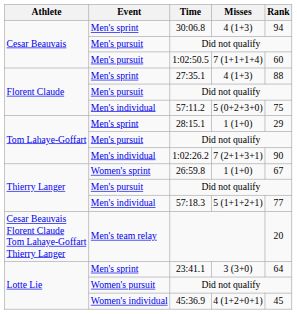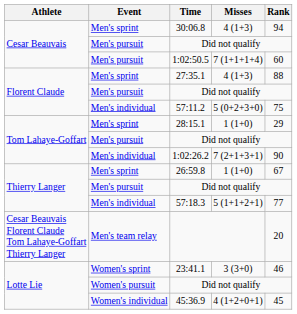 <table class=wikitable style=font-size:90%;text-align:center>
 <tr>
 <th>Athlete</th>
 <th>Event</th>
 <th>Time</th>
 <th>Misses</th>
 <th>Rank</th>
 </tr>
 <tr>
 <td align=left rowspan=3><a href='#'>Cesar Beauvais</a></td>
 <td align=left><a href='#'>Men's sprint</a></td>
 <td>30:06.8</td>
 <td>4 (1+3)</td>
 <td>94</td>
 </tr>
 <tr>
 <td align=left><a href='#'>Men's pursuit</a></td>
 <td colspan=3>Did not qualify</td>
 </tr>
 <tr>
 <td align=left><a href='#'>Men's pursuit</a></td>
 <td>1:02:50.5</td>
 <td>7 (1+1+1+4)</td>
 <td>60</td>
 </tr>
 <tr>
 <td align=left rowspan=3><a href='#'>Florent Claude</a></td>
 <td align=left><a href='#'>Men's sprint</a></td>
 <td>27:35.1</td>
 <td>4 (1+3)</td>
 <td>88</td>
 </tr>
 <tr>
 <td align=left><a href='#'>Men's pursuit</a></td>
 <td colspan=3>Did not qualify</td>
 </tr>
 <tr>
 <td align=left><a href='#'>Men's individual</a></td>
 <td>57:11.2</td>
 <td>5 (0+2+3+0)</td>
 <td>75</td>
 </tr>
 <tr>
 <td align=left rowspan=3><a href='#'>Tom Lahaye-Goffart</a></td>
 <td align=left><a href='#'>Men's sprint</a></td>
 <td>28:15.1</td>
 <td>1 (1+0)</td>
 <td>29</td>
 </tr>
 <tr>
 <td align=left><a href='#'>Men's pursuit</a></td>
 <td colspan=3>Did not qualify</td>
 </tr>
 <tr>
 <td align=left><a href='#'>Men's individual</a></td>
 <td>1:02:26.2</td>
 <td>7 (2+1+3+1)</td>
 <td>90</td>
 </tr>
 <tr>
 <td align=left rowspan=3><a href='#'>Thierry Langer</a></td>
-<td align=left><a href='#'>Women's sprint</a></td>
+<td align=left><a href='#'>Men's sprint</a></td>
 <td>26:59.8</td>
 <td>1 (1+0)</td>
 <td>67</td>
 </tr>
 <tr>
 <td align=left><a href='#'>Men's pursuit</a></td>
 <td colspan=3>Did not qualify</td>
 </tr>
 <tr>
 <td align=left><a href='#'>Men's individual</a></td>
 <td>57:18.3</td>
 <td>5 (1+1+2+1)</td>
 <td>77</td>
 </tr>
 <tr>
 <td align=left><a href='#'>Cesar Beauvais</a><br><a href='#'>Florent Claude</a><br><a href='#'>Tom Lahaye-Goffart</a><br><a href='#'>Thierry Langer</a></td>
 <td align=left><a href='#'>Men's team relay</a></td>
 <td colspan=2></td>
 <td>20</td>
 </tr>
 <tr>
 <td align=left rowspan=3><a href='#'>Lotte Lie</a></td>
-<td align=left><a href='#'>Men's sprint</a></td>
+<td align=left><a href='#'>Women's sprint</a></td>
 <td>23:41.1</td>
 <td>3 (3+0)</td>
-<td>64</td>
+<td>46</td>
 </tr>
 <tr>
 <td align=left><a href='#'>Women's pursuit</a></td>
 <td colspan=3>Did not qualify</td>
 </tr>
 <tr>
 <td align=left><a href='#'>Women's individual</a></td>
 <td>45:36.9</td>
 <td>4 (1+2+0+1)</td>
 <td>45</td>
 </tr>
 </table>
